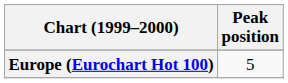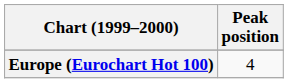 <table class="wikitable sortable plainrowheaders" style="text-align:center">
 <tr>
 <th>Chart (1999–2000)</th>
 <th>Peak<br>position</th>
 </tr>
 <tr>
 </tr>
 <tr>
 </tr>
 <tr>
 <th scope="row">Europe (<a href='#'>Eurochart Hot 100</a>)</th>
-<td>5</td>
+<td>4</td>
 </tr>
 <tr>
 </tr>
 <tr>
 </tr>
 <tr>
 </tr>
 <tr>
 </tr>
 </table>
